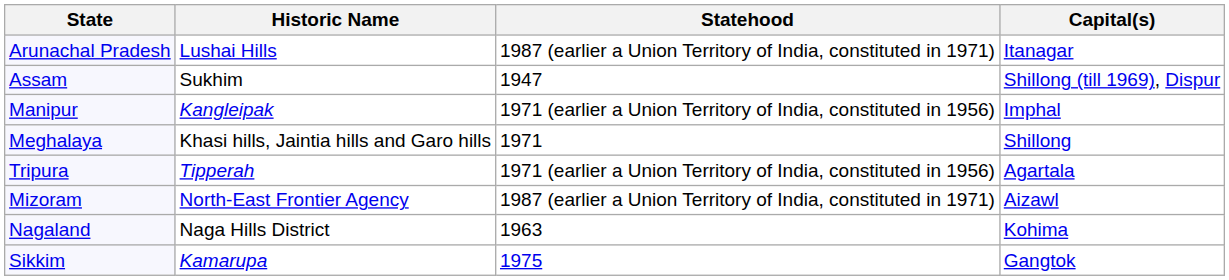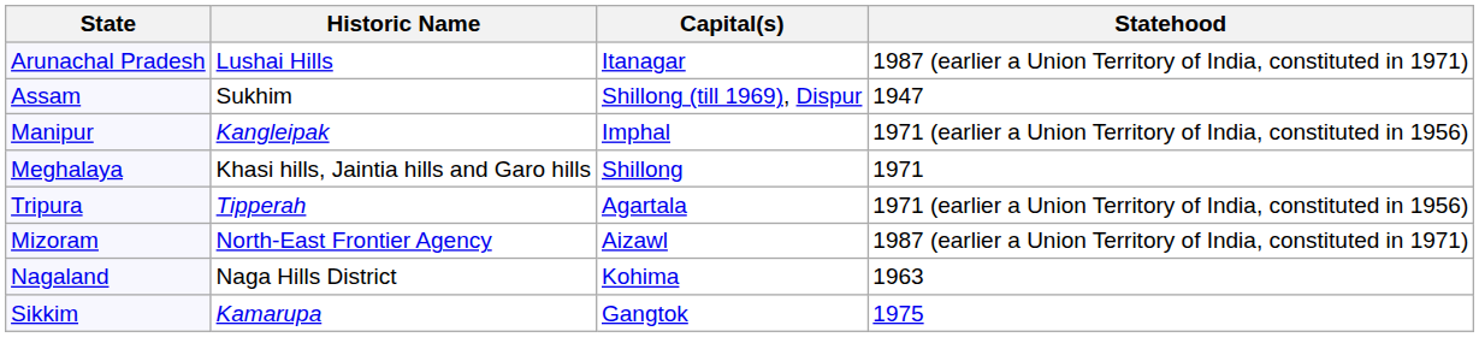 <table class="wikitable sortable" style="font-size:0.9em; min-width:70%; background:#fff;">
 <tr>
 <th>State</th>
 <th>Historic Name</th>
+<th>Capital(s)</th>
 <th>Statehood</th>
-<th>Capital(s)</th>
 </tr>
 <tr>
 <td style="background:#f7f7fe;"><a href='#'>Arunachal Pradesh</a></td>
 <td><a href='#'>Lushai Hills</a></td>
+<td><a href='#'>Itanagar</a></td>
 <td>1987 (earlier a Union Territory of India, constituted in 1971)</td>
-<td><a href='#'>Itanagar</a></td>
 </tr>
 <tr>
 <td style="background:#f7f7fe;"><a href='#'>Assam</a></td>
 <td>Sukhim</td>
+<td><a href='#'>Shillong (till 1969)</a>, <a href='#'>Dispur</a></td>
 <td>1947</td>
-<td><a href='#'>Shillong (till 1969)</a>, <a href='#'>Dispur</a></td>
 </tr>
 <tr>
 <td style="background:#f7f7fe;"><a href='#'>Manipur</a></td>
 <td><em><a href='#'>Kangleipak</a></em></td>
+<td><a href='#'>Imphal</a></td>
 <td>1971 (earlier a Union Territory of India, constituted in 1956)</td>
-<td><a href='#'>Imphal</a></td>
 </tr>
 <tr>
 <td style="background:#f7f7fe;"><a href='#'>Meghalaya</a></td>
 <td>Khasi hills, Jaintia hills and Garo hills</td>
+<td><a href='#'>Shillong</a></td>
 <td>1971</td>
-<td><a href='#'>Shillong</a></td>
 </tr>
 <tr>
 <td style="background:#f7f7fe;"><a href='#'>Tripura</a></td>
 <td><em><a href='#'>Tipperah</a></em></td>
+<td><a href='#'>Agartala</a></td>
 <td>1971 (earlier a Union Territory of India, constituted in 1956)</td>
-<td><a href='#'>Agartala</a></td>
 </tr>
 <tr>
 <td style="background:#f7f7fe;"><a href='#'>Mizoram</a></td>
 <td><a href='#'>North-East Frontier Agency</a></td>
+<td><a href='#'>Aizawl</a></td>
 <td>1987 (earlier a Union Territory of India, constituted in 1971)</td>
-<td><a href='#'>Aizawl</a></td>
 </tr>
 <tr>
 <td style="background:#f7f7fe;"><a href='#'>Nagaland</a></td>
 <td>Naga Hills District</td>
+<td><a href='#'>Kohima</a></td>
 <td>1963</td>
-<td><a href='#'>Kohima</a></td>
 </tr>
 <tr>
 <td style="background:#f7f7fe;"><a href='#'>Sikkim</a></td>
 <td><em><a href='#'>Kamarupa</a></em></td>
+<td><a href='#'>Gangtok</a></td>
 <td><a href='#'>1975</a></td>
-<td><a href='#'>Gangtok</a></td>
 </tr>
 </table>
